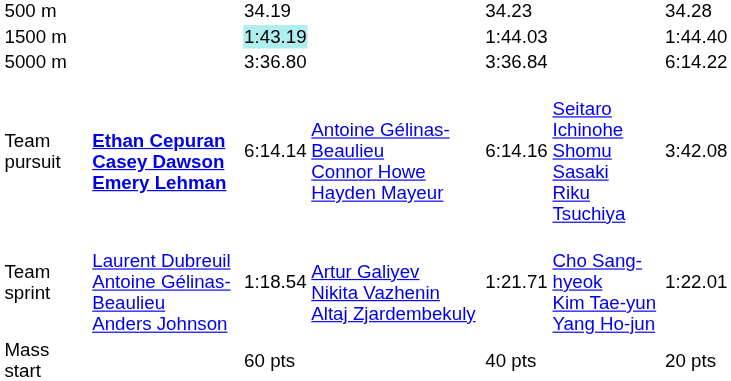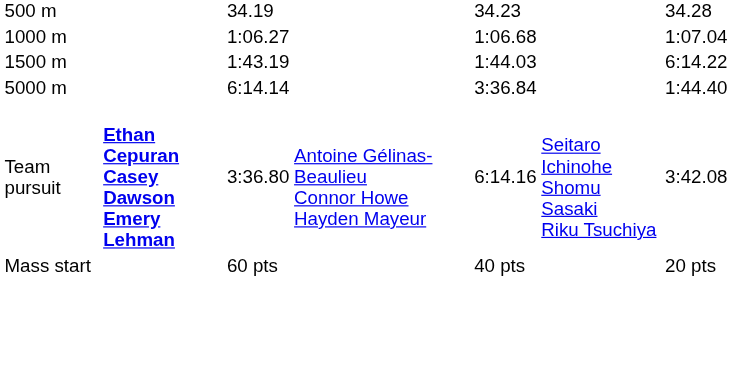 <table>
 <tr>
 <td>500 m</td>
 <td></td>
 <td>34.19</td>
 <td></td>
 <td>34.23</td>
 <td></td>
 <td>34.28</td>
 </tr>
 <tr>
+<td>1000 m</td>
+<td></td>
+<td>1:06.27</td>
+<td></td>
+<td>1:06.68</td>
+<td></td>
+<td>1:07.04</td>
+</tr>
+<tr>
 <td>1500 m</td>
 <td></td>
-<td style="background: paleturquoise;">1:43.19</td>
+<td>1:43.19</td>
 <td></td>
 <td>1:44.03</td>
+<td></td>
+<td>6:14.22</td>
+</tr>
+<tr>
+<td>5000 m</td>
+<td></td>
+<td>6:14.14</td>
+<td></td>
+<td>3:36.84</td>
 <td></td>
 <td>1:44.40</td>
 </tr>
 <tr>
-<td>5000 m</td>
-<td></td>
-<td>3:36.80</td>
-<td></td>
-<td>3:36.84</td>
-<td></td>
-<td>6:14.22</td>
-</tr>
-<tr>
 <td>Team pursuit</td>
 <td><strong><br><a href='#'>Ethan Cepuran</a><br><a href='#'>Casey Dawson</a><br><a href='#'>Emery Lehman</a></strong></td>
-<td>6:14.14</td>
+<td>3:36.80</td>
 <td><br><a href='#'>Antoine Gélinas-Beaulieu</a><br><a href='#'>Connor Howe</a><br><a href='#'>Hayden Mayeur</a></td>
 <td>6:14.16</td>
 <td><br><a href='#'>Seitaro Ichinohe</a><br><a href='#'>Shomu Sasaki</a><br><a href='#'>Riku Tsuchiya</a></td>
 <td>3:42.08</td>
-</tr>
-<tr>
-<td>Team sprint</td>
-<td><br><a href='#'>Laurent Dubreuil</a><br><a href='#'>Antoine Gélinas-Beaulieu</a><br><a href='#'>Anders Johnson</a></td>
-<td>1:18.54</td>
-<td><br><a href='#'>Artur Galiyev</a><br><a href='#'>Nikita Vazhenin</a><br><a href='#'>Altaj Zjardembekuly</a></td>
-<td>1:21.71</td>
-<td><br><a href='#'>Cho Sang-hyeok</a><br><a href='#'>Kim Tae-yun</a><br><a href='#'>Yang Ho-jun</a></td>
-<td>1:22.01</td>
 </tr>
 <tr>
 <td>Mass start</td>
 <td></td>
 <td>60 pts</td>
 <td></td>
 <td>40 pts</td>
 <td></td>
 <td>20 pts</td>
 </tr>
 </table>
